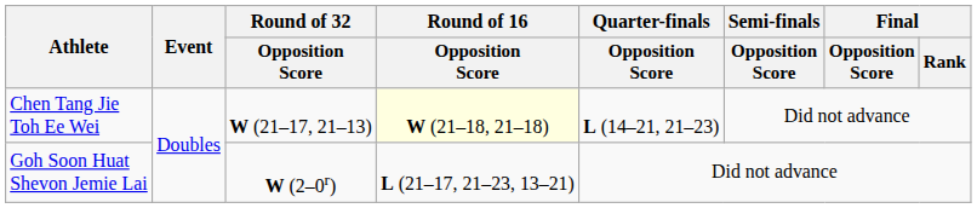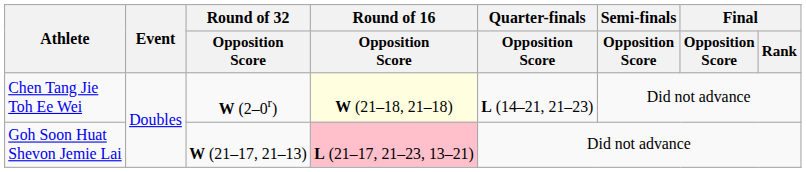 <table class="wikitable" style="font-size:90%;text-align:center">
 <tr>
 <th rowspan="2">Athlete</th>
 <th rowspan="2">Event</th>
 <th>Round of 32</th>
 <th>Round of 16</th>
 <th>Quarter-finals</th>
 <th>Semi-finals</th>
 <th colspan="2">Final</th>
 </tr>
 <tr style="font-size:95%">
 <th>Opposition<br>Score</th>
 <th>Opposition<br>Score</th>
 <th>Opposition<br>Score</th>
 <th>Opposition<br>Score</th>
 <th>Opposition<br>Score</th>
 <th>Rank</th>
 </tr>
 <tr>
 <td align="left"><a href='#'>Chen Tang Jie</a><br><a href='#'>Toh Ee Wei</a></td>
 <td align="left" rowspan="2"><a href='#'>Doubles</a></td>
-<td><br><strong>W</strong> (21–17, 21–13)</td>
+<td><br><strong>W</strong> (2–0<sup>r</sup>)</td>
 <td style="background: lightyellow;"><br><strong>W</strong> (21–18, 21–18)</td>
 <td><br><strong>L</strong> (14–21, 21–23)</td>
 <td colspan="3">Did not advance</td>
 </tr>
 <tr>
 <td align="left"><a href='#'>Goh Soon Huat</a><br><a href='#'>Shevon Jemie Lai</a></td>
-<td><br><strong>W</strong> (2–0<sup>r</sup>)</td>
-<td><br><strong>L</strong> (21–17, 21–23, 13–21)</td>
+<td><br><strong>W</strong> (21–17, 21–13)</td>
+<td style="background: pink;"><br><strong>L</strong> (21–17, 21–23, 13–21)</td>
 <td colspan="4">Did not advance</td>
 </tr>
 </table>
